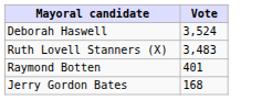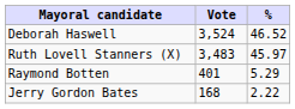 <table class="wikitable">
 <tr>
 <th style="background:#ddf; width:200px;">Mayoral candidate </th>
 <th style="background:#ddf; width:50px;">Vote</th>
+<th style="background:#ddf; width:30px;">%</th>
 </tr>
 <tr>
 <td>Deborah Haswell</td>
 <td>3,524</td>
+<td>46.52</td>
 </tr>
 <tr>
 <td>Ruth Lovell Stanners (X)</td>
 <td>3,483</td>
+<td>45.97</td>
 </tr>
 <tr>
 <td>Raymond Botten</td>
 <td>401</td>
+<td>5.29</td>
 </tr>
 <tr>
 <td>Jerry Gordon Bates</td>
 <td>168</td>
+<td>2.22</td>
 </tr>
 </table>
